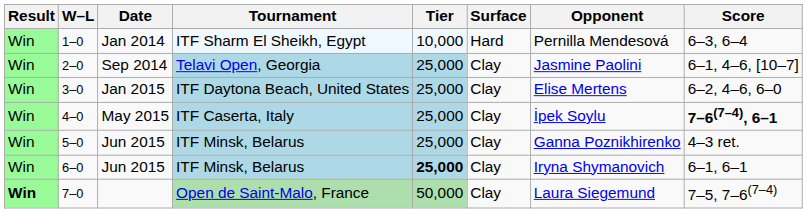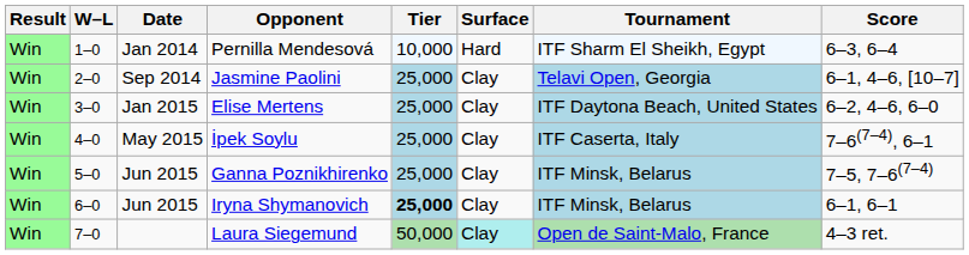 <table class="sortable wikitable">
 <tr>
 <th>Result</th>
 <th class="unsortable">W–L</th>
 <th>Date</th>
-<th>Tournament</th>
+<th>Opponent</th>
 <th>Tier</th>
 <th>Surface</th>
-<th>Opponent</th>
+<th>Tournament</th>
 <th>Score</th>
 </tr>
 <tr>
 <td bgcolor=98fb98>Win</td>
 <td><small>1–0</small></td>
 <td>Jan 2014</td>
-<td style="background:#f0f8ff;">ITF Sharm El Sheikh, Egypt</td>
+<td> Pernilla Mendesová</td>
 <td style="background:#f0f8ff;">10,000</td>
 <td>Hard</td>
-<td> Pernilla Mendesová</td>
+<td style="background:#f0f8ff;">ITF Sharm El Sheikh, Egypt</td>
 <td>6–3, 6–4</td>
 </tr>
 <tr>
 <td bgcolor=98fb98>Win</td>
 <td><small>2–0</small></td>
 <td>Sep 2014</td>
-<td style="background:lightblue;"><a href='#'>Telavi Open</a>, Georgia</td>
+<td> <a href='#'>Jasmine Paolini</a></td>
 <td style="background:lightblue;">25,000</td>
 <td>Clay</td>
-<td> <a href='#'>Jasmine Paolini</a></td>
+<td style="background:lightblue;"><a href='#'>Telavi Open</a>, Georgia</td>
 <td>6–1, 4–6, [10–7]</td>
 </tr>
 <tr>
 <td bgcolor=98fb98>Win</td>
 <td><small>3–0</small></td>
 <td>Jan 2015</td>
-<td style="background:lightblue;">ITF Daytona Beach, United States</td>
+<td> <a href='#'>Elise Mertens</a></td>
 <td style="background:lightblue;">25,000</td>
 <td>Clay</td>
-<td> <a href='#'>Elise Mertens</a></td>
+<td style="background:lightblue;">ITF Daytona Beach, United States</td>
 <td>6–2, 4–6, 6–0</td>
 </tr>
 <tr>
 <td bgcolor=98fb98>Win</td>
 <td><small>4–0</small></td>
 <td>May 2015</td>
-<td style="background:lightblue;">ITF Caserta, Italy</td>
+<td> <a href='#'>İpek Soylu</a></td>
 <td style="background:lightblue;">25,000</td>
 <td>Clay</td>
-<td> <a href='#'>İpek Soylu</a></td>
-<td><strong>7–6<sup>(7–4)</sup>, 6–1</strong></td>
+<td style="background:lightblue;">ITF Caserta, Italy</td>
+<td>7–6<sup>(7–4)</sup>, 6–1</td>
 </tr>
 <tr>
 <td bgcolor=98fb98>Win</td>
 <td><small>5–0</small></td>
 <td>Jun 2015</td>
-<td style="background:lightblue;">ITF Minsk, Belarus</td>
+<td> <a href='#'>Ganna Poznikhirenko</a></td>
 <td style="background:lightblue;">25,000</td>
 <td>Clay</td>
-<td> <a href='#'>Ganna Poznikhirenko</a></td>
-<td>4–3 ret.</td>
+<td style="background:lightblue;">ITF Minsk, Belarus</td>
+<td>7–5, 7–6<sup>(7–4)</sup></td>
 </tr>
 <tr>
 <td bgcolor=98fb98>Win</td>
 <td><small>6–0</small></td>
 <td>Jun 2015</td>
-<td style="background:lightblue;">ITF Minsk, Belarus</td>
+<td> <a href='#'>Iryna Shymanovich</a></td>
 <td style="background:lightblue;"><strong>25,000</strong></td>
 <td>Clay</td>
-<td> <a href='#'>Iryna Shymanovich</a></td>
+<td style="background:lightblue;">ITF Minsk, Belarus</td>
 <td>6–1, 6–1</td>
 </tr>
 <tr>
-<td bgcolor=98fb98><strong>Win</strong></td>
+<td bgcolor=98fb98>Win</td>
 <td><small>7–0</small></td>
 <td><a href='#'></a></td>
+<td> <a href='#'>Laura Siegemund</a></td>
+<td style="background:#addfad;">50,000</td>
+<td style="background: paleturquoise;">Clay</td>
 <td style="background:#addfad;"><a href='#'>Open de Saint-Malo</a>, France</td>
-<td style="background:#addfad;">50,000</td>
-<td>Clay</td>
-<td> <a href='#'>Laura Siegemund</a></td>
-<td>7–5, 7–6<sup>(7–4)</sup></td>
+<td>4–3 ret.</td>
 </tr>
 </table>
